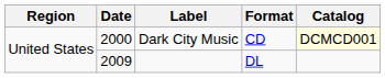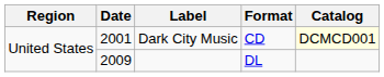 <table class="wikitable">
 <tr>
 <th>Region</th>
 <th>Date</th>
 <th>Label</th>
 <th>Format</th>
 <th>Catalog</th>
 </tr>
 <tr>
 <td rowspan="2">United States</td>
-<td>2000</td>
+<td>2001</td>
 <td>Dark City Music</td>
 <td><a href='#'>CD</a></td>
 <td style="background: lightyellow;">DCMCD001</td>
 </tr>
 <tr>
 <td>2009</td>
 <td></td>
 <td><a href='#'>DL</a></td>
 <td></td>
 </tr>
 </table>
